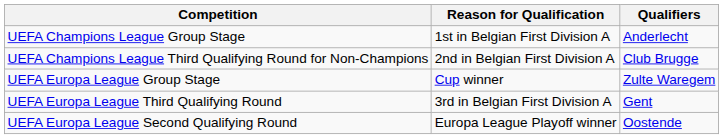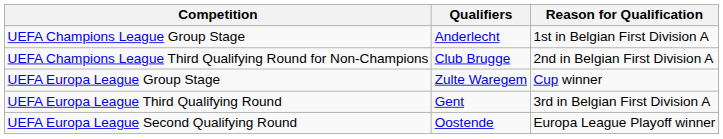 <table class="wikitable">
 <tr>
 <th>Competition</th>
+<th>Qualifiers</th>
 <th>Reason for Qualification</th>
-<th>Qualifiers</th>
 </tr>
 <tr>
 <td><a href='#'>UEFA Champions League</a> Group Stage</td>
+<td><a href='#'>Anderlecht</a></td>
 <td>1st in Belgian First Division A</td>
-<td><a href='#'>Anderlecht</a></td>
 </tr>
 <tr>
 <td><a href='#'>UEFA Champions League</a> Third Qualifying Round for Non-Champions</td>
+<td><a href='#'>Club Brugge</a></td>
 <td>2nd in Belgian First Division A</td>
-<td><a href='#'>Club Brugge</a></td>
 </tr>
 <tr>
 <td><a href='#'>UEFA Europa League</a> Group Stage</td>
+<td><a href='#'>Zulte Waregem</a></td>
 <td><a href='#'>Cup</a> winner</td>
-<td><a href='#'>Zulte Waregem</a></td>
 </tr>
 <tr>
 <td><a href='#'>UEFA Europa League</a> Third Qualifying Round</td>
+<td><a href='#'>Gent</a></td>
 <td>3rd in Belgian First Division A</td>
-<td><a href='#'>Gent</a></td>
 </tr>
 <tr>
 <td><a href='#'>UEFA Europa League</a> Second Qualifying Round</td>
+<td><a href='#'>Oostende</a></td>
 <td>Europa League Playoff winner</td>
-<td><a href='#'>Oostende</a></td>
 </tr>
 </table>
